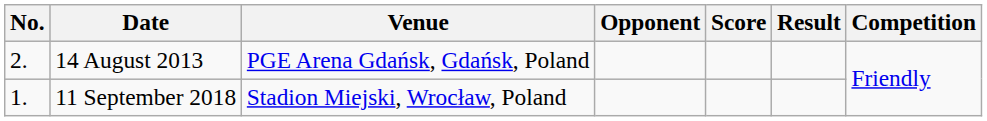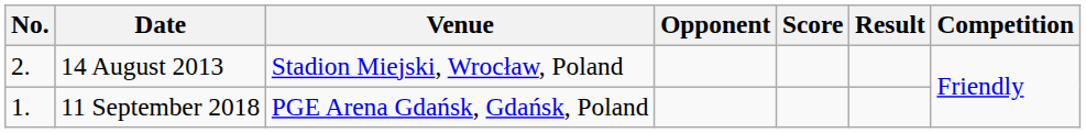 <table class="wikitable sortable">
 <tr>
 <th>No.</th>
 <th>Date</th>
 <th>Venue</th>
 <th>Opponent</th>
 <th>Score</th>
 <th>Result</th>
 <th>Competition</th>
 </tr>
 <tr>
 <td>2.</td>
 <td>14 August 2013</td>
-<td><a href='#'>PGE Arena Gdańsk</a>, <a href='#'>Gdańsk</a>, Poland</td>
+<td><a href='#'>Stadion Miejski</a>, <a href='#'>Wrocław</a>, Poland</td>
 <td></td>
 <td></td>
 <td></td>
 <td rowspan="2"><a href='#'>Friendly</a></td>
 </tr>
 <tr>
 <td>1.</td>
 <td>11 September 2018</td>
-<td><a href='#'>Stadion Miejski</a>, <a href='#'>Wrocław</a>, Poland</td>
+<td><a href='#'>PGE Arena Gdańsk</a>, <a href='#'>Gdańsk</a>, Poland</td>
 <td></td>
 <td></td>
 <td></td>
 </tr>
 </table>
